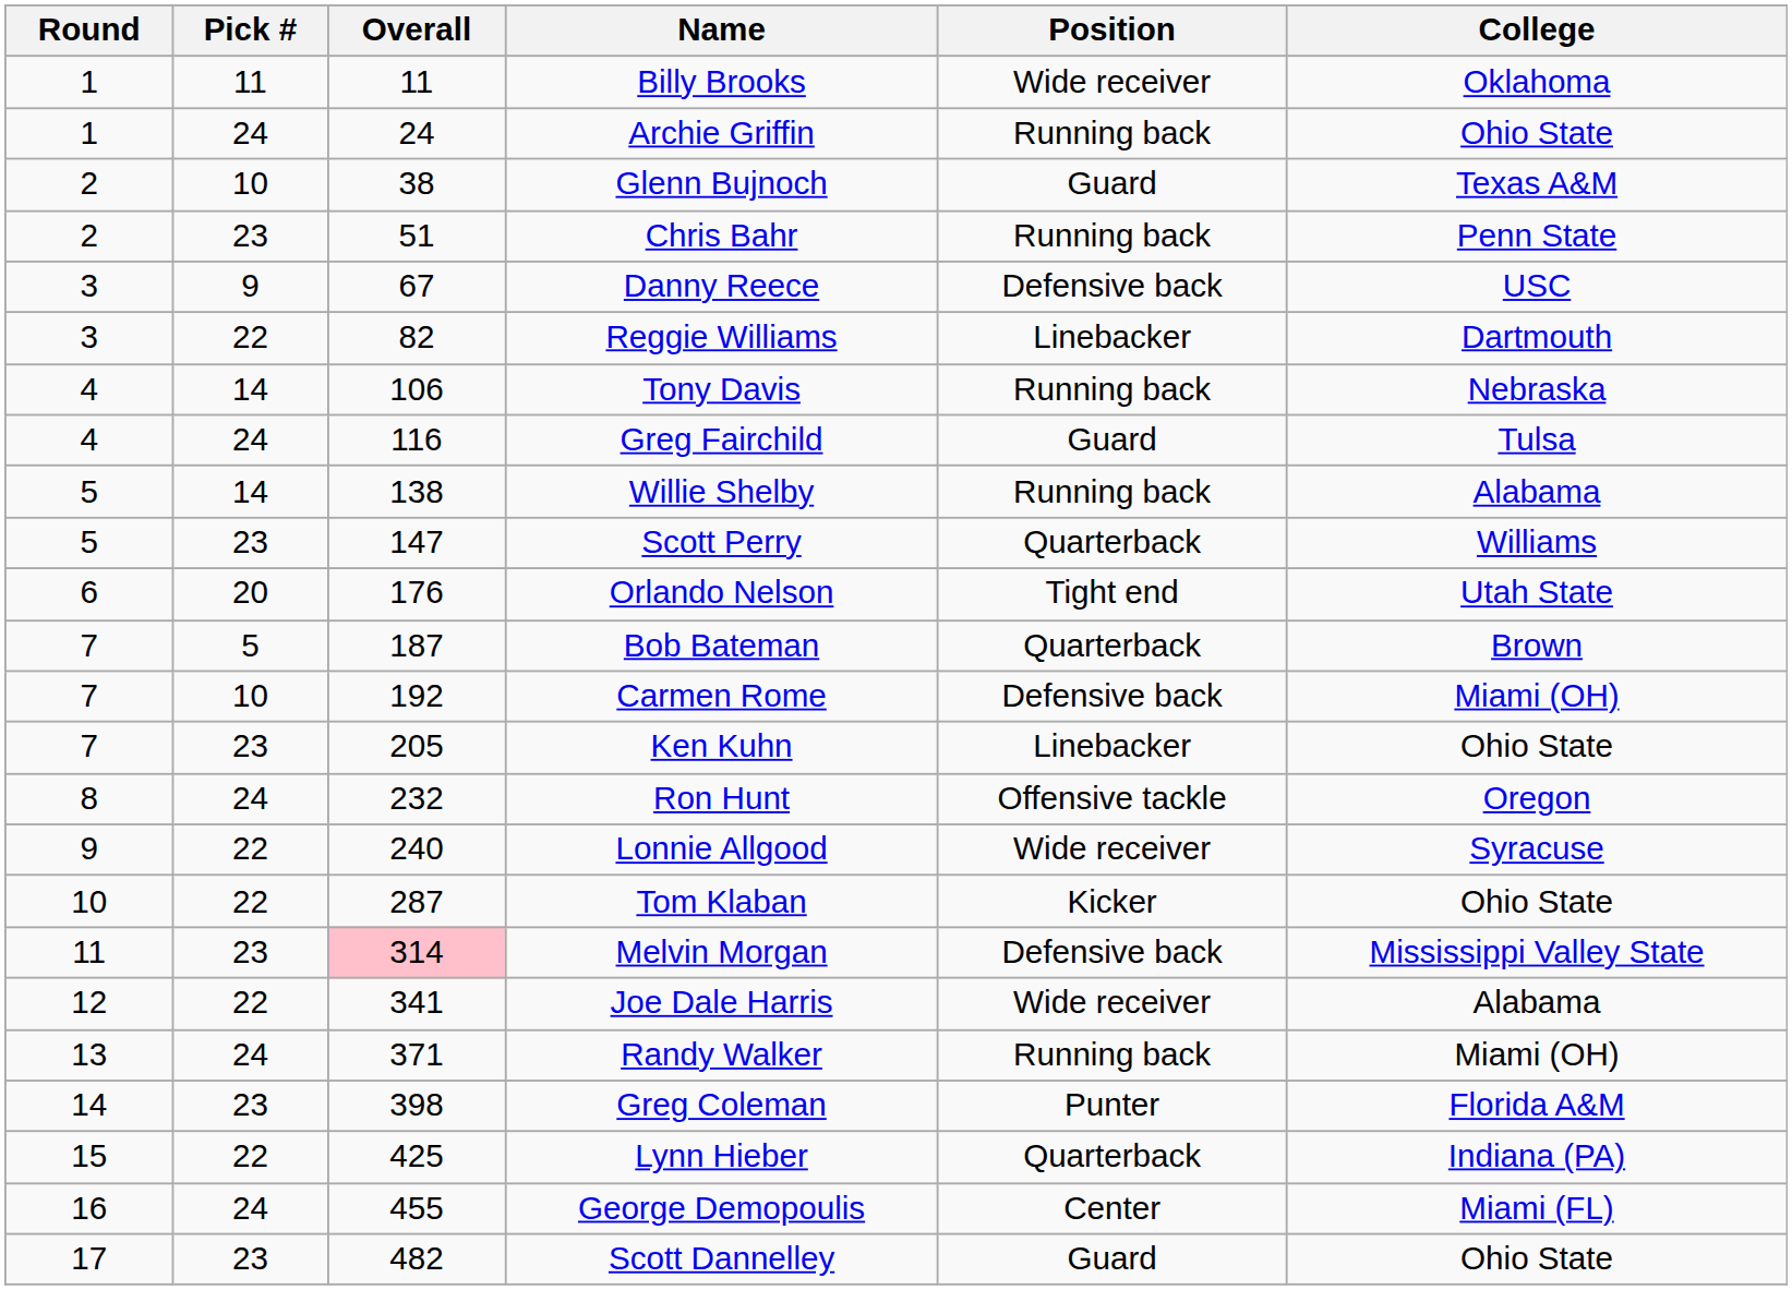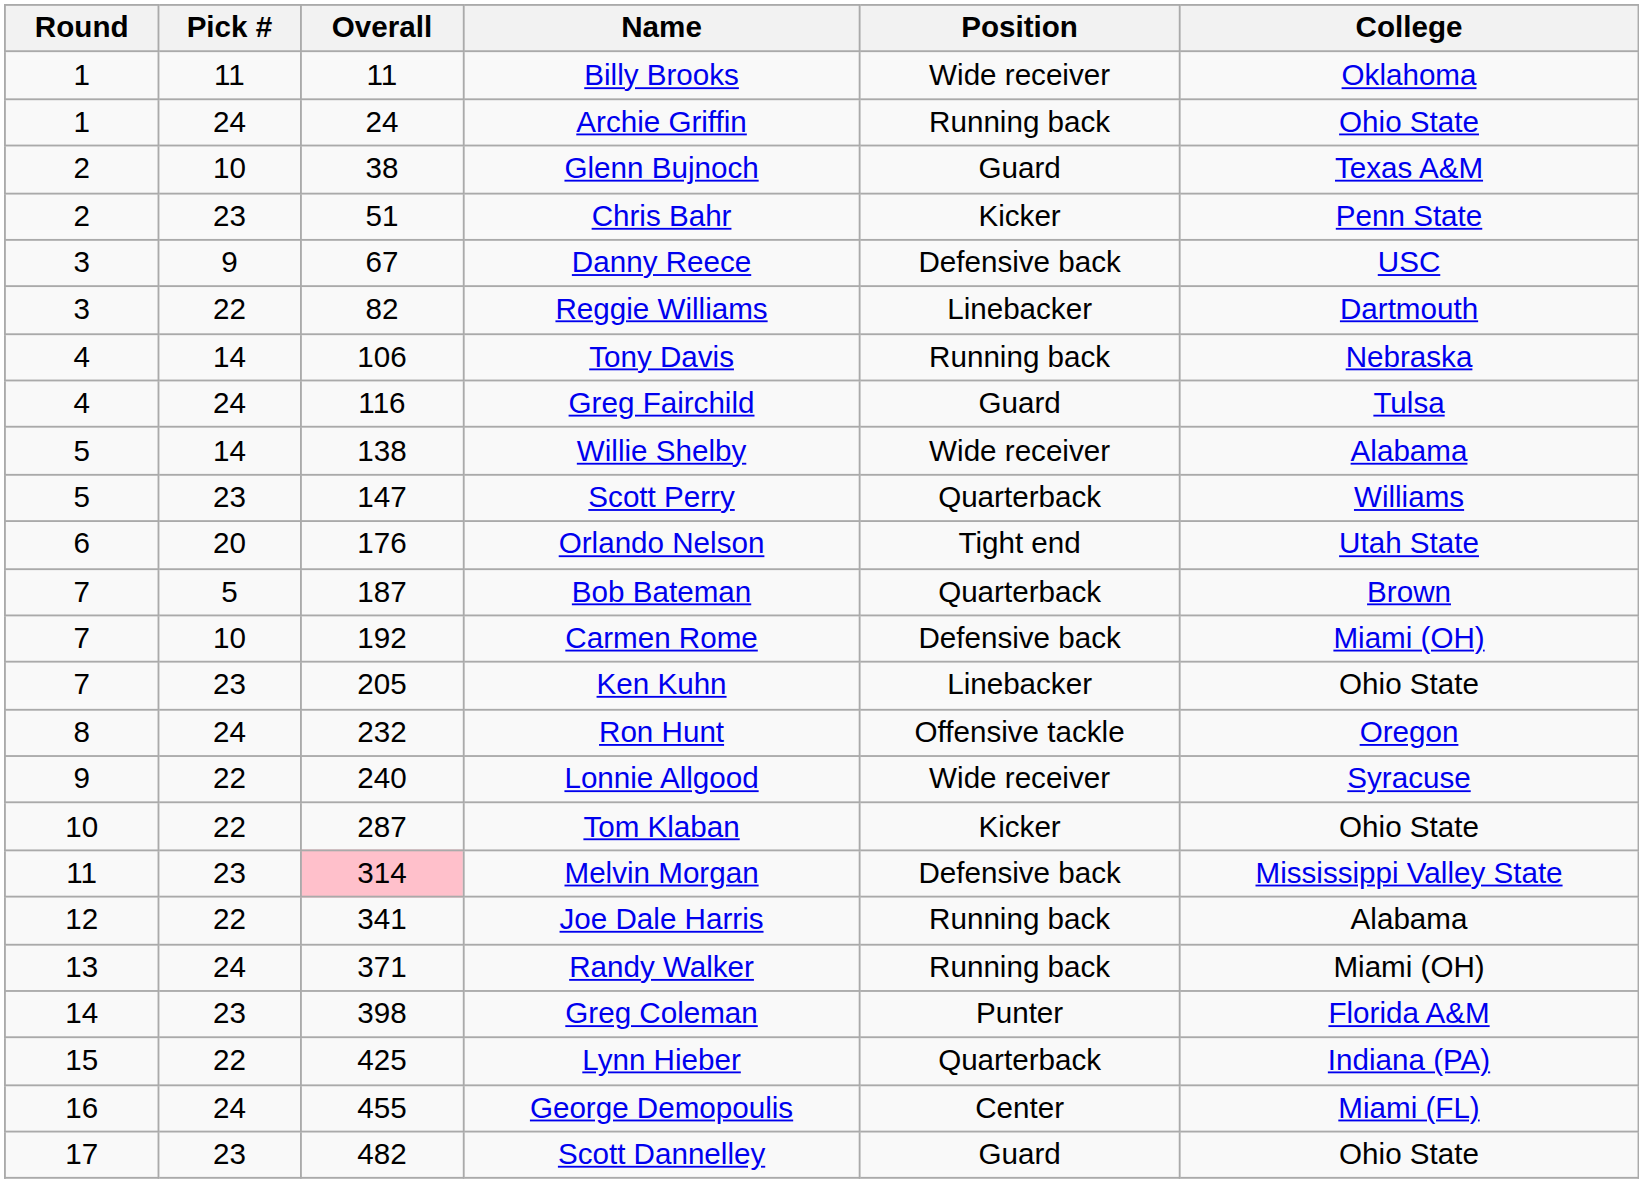 <table class="wikitable sortable sortable" style="width: 100%; text-align:center">
 <tr>
 <th>Round</th>
 <th>Pick #</th>
 <th>Overall</th>
 <th>Name</th>
 <th>Position</th>
 <th>College</th>
 </tr>
 <tr>
 <td>1</td>
 <td>11</td>
 <td>11</td>
 <td><a href='#'>Billy Brooks</a></td>
 <td>Wide receiver</td>
 <td><a href='#'>Oklahoma</a></td>
 </tr>
 <tr>
 <td>1</td>
 <td>24</td>
 <td>24</td>
 <td><a href='#'>Archie Griffin</a></td>
 <td>Running back</td>
 <td><a href='#'>Ohio State</a></td>
 </tr>
 <tr>
 <td>2</td>
 <td>10</td>
 <td>38</td>
 <td><a href='#'>Glenn Bujnoch</a></td>
 <td>Guard</td>
 <td><a href='#'>Texas A&M</a></td>
 </tr>
 <tr>
 <td>2</td>
 <td>23</td>
 <td>51</td>
 <td><a href='#'>Chris Bahr</a></td>
-<td>Running back</td>
+<td>Kicker</td>
 <td><a href='#'>Penn State</a></td>
 </tr>
 <tr>
 <td>3</td>
 <td>9</td>
 <td>67</td>
 <td><a href='#'>Danny Reece</a></td>
 <td>Defensive back</td>
 <td><a href='#'>USC</a></td>
 </tr>
 <tr>
 <td>3</td>
 <td>22</td>
 <td>82</td>
 <td><a href='#'>Reggie Williams</a></td>
 <td>Linebacker</td>
 <td><a href='#'>Dartmouth</a></td>
 </tr>
 <tr>
 <td>4</td>
 <td>14</td>
 <td>106</td>
 <td><a href='#'>Tony Davis</a></td>
 <td>Running back</td>
 <td><a href='#'>Nebraska</a></td>
 </tr>
 <tr>
 <td>4</td>
 <td>24</td>
 <td>116</td>
 <td><a href='#'>Greg Fairchild</a></td>
 <td>Guard</td>
 <td><a href='#'>Tulsa</a></td>
 </tr>
 <tr>
 <td>5</td>
 <td>14</td>
 <td>138</td>
 <td><a href='#'>Willie Shelby</a></td>
-<td>Running back</td>
+<td>Wide receiver</td>
 <td><a href='#'>Alabama</a></td>
 </tr>
 <tr>
 <td>5</td>
 <td>23</td>
 <td>147</td>
 <td><a href='#'>Scott Perry</a></td>
 <td>Quarterback</td>
 <td><a href='#'>Williams</a></td>
 </tr>
 <tr>
 <td>6</td>
 <td>20</td>
 <td>176</td>
 <td><a href='#'>Orlando Nelson</a></td>
 <td>Tight end</td>
 <td><a href='#'>Utah State</a></td>
 </tr>
 <tr>
 <td>7</td>
 <td>5</td>
 <td>187</td>
 <td><a href='#'>Bob Bateman</a></td>
 <td>Quarterback</td>
 <td><a href='#'>Brown</a></td>
 </tr>
 <tr>
 <td>7</td>
 <td>10</td>
 <td>192</td>
 <td><a href='#'>Carmen Rome</a></td>
 <td>Defensive back</td>
 <td><a href='#'>Miami (OH)</a></td>
 </tr>
 <tr>
 <td>7</td>
 <td>23</td>
 <td>205</td>
 <td><a href='#'>Ken Kuhn</a></td>
 <td>Linebacker</td>
 <td>Ohio State</td>
 </tr>
 <tr>
 <td>8</td>
 <td>24</td>
 <td>232</td>
 <td><a href='#'>Ron Hunt</a></td>
 <td>Offensive tackle</td>
 <td><a href='#'>Oregon</a></td>
 </tr>
 <tr>
 <td>9</td>
 <td>22</td>
 <td>240</td>
 <td><a href='#'>Lonnie Allgood</a></td>
 <td>Wide receiver</td>
 <td><a href='#'>Syracuse</a></td>
 </tr>
 <tr>
 <td>10</td>
 <td>22</td>
 <td>287</td>
 <td><a href='#'>Tom Klaban</a></td>
 <td>Kicker</td>
 <td>Ohio State</td>
 </tr>
 <tr>
 <td>11</td>
 <td>23</td>
 <td style="background: pink;">314</td>
 <td><a href='#'>Melvin Morgan</a></td>
 <td>Defensive back</td>
 <td><a href='#'>Mississippi Valley State</a></td>
 </tr>
 <tr>
 <td>12</td>
 <td>22</td>
 <td>341</td>
 <td><a href='#'>Joe Dale Harris</a></td>
-<td>Wide receiver</td>
+<td>Running back</td>
 <td>Alabama</td>
 </tr>
 <tr>
 <td>13</td>
 <td>24</td>
 <td>371</td>
 <td><a href='#'>Randy Walker</a></td>
 <td>Running back</td>
 <td>Miami (OH)</td>
 </tr>
 <tr>
 <td>14</td>
 <td>23</td>
 <td>398</td>
 <td><a href='#'>Greg Coleman</a></td>
 <td>Punter</td>
 <td><a href='#'>Florida A&M</a></td>
 </tr>
 <tr>
 <td>15</td>
 <td>22</td>
 <td>425</td>
 <td><a href='#'>Lynn Hieber</a></td>
 <td>Quarterback</td>
 <td><a href='#'>Indiana (PA)</a></td>
 </tr>
 <tr>
 <td>16</td>
 <td>24</td>
 <td>455</td>
 <td><a href='#'>George Demopoulis</a></td>
 <td>Center</td>
 <td><a href='#'>Miami (FL)</a></td>
 </tr>
 <tr>
 <td>17</td>
 <td>23</td>
 <td>482</td>
 <td><a href='#'>Scott Dannelley</a></td>
 <td>Guard</td>
 <td>Ohio State</td>
 </tr>
 </table>
